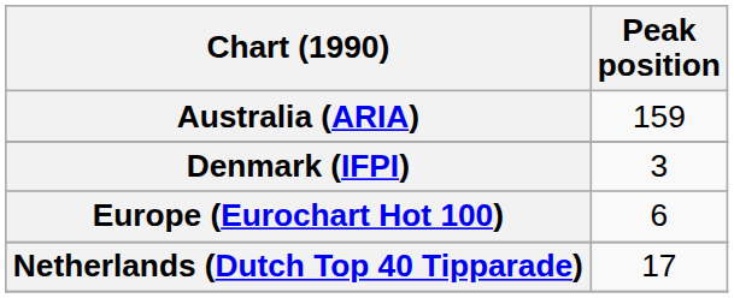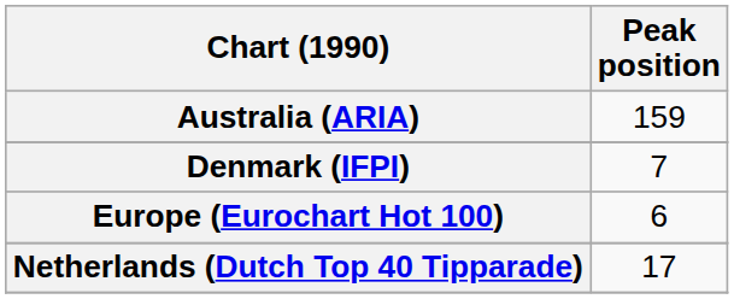 <table class="wikitable sortable plainrowheaders" style="text-align:center">
 <tr>
 <th>Chart (1990)</th>
 <th>Peak<br>position</th>
 </tr>
 <tr>
 <th scope="row">Australia (<a href='#'>ARIA</a>)</th>
 <td>159</td>
 </tr>
 <tr>
 </tr>
 <tr>
 <th scope="row">Denmark (<a href='#'>IFPI</a>)</th>
-<td>3</td>
+<td>7</td>
 </tr>
 <tr>
 <th scope="row">Europe (<a href='#'>Eurochart Hot 100</a>)</th>
 <td>6</td>
 </tr>
 <tr>
 </tr>
 <tr>
 <th scope="row">Netherlands (<a href='#'>Dutch Top 40 Tipparade</a>)</th>
 <td>17</td>
 </tr>
 <tr>
 </tr>
 <tr>
 </tr>
 <tr>
 </tr>
 <tr>
 </tr>
 <tr>
 </tr>
 </table>
